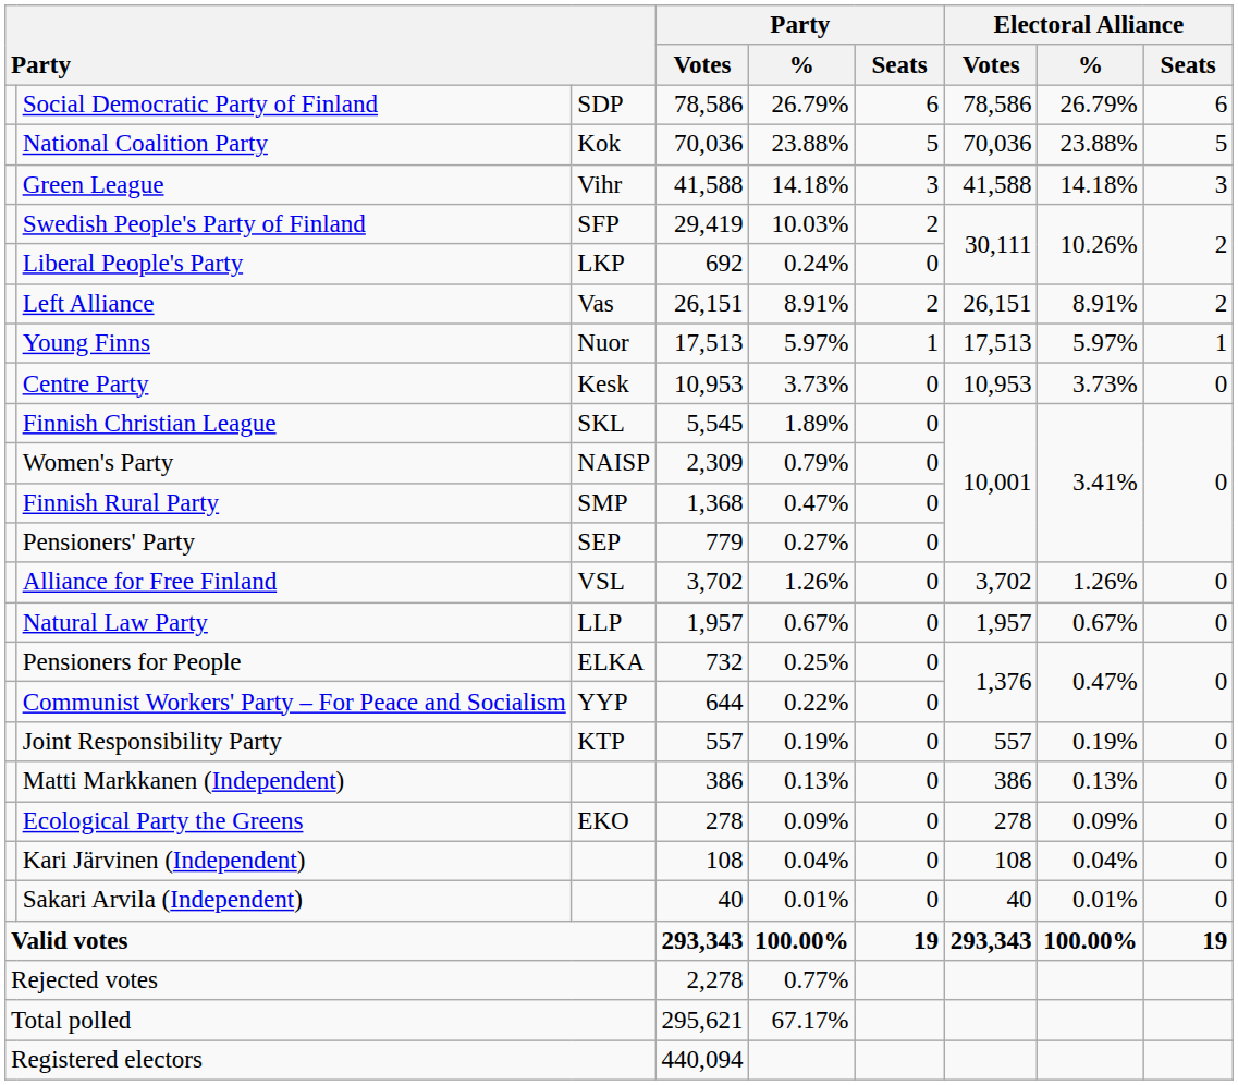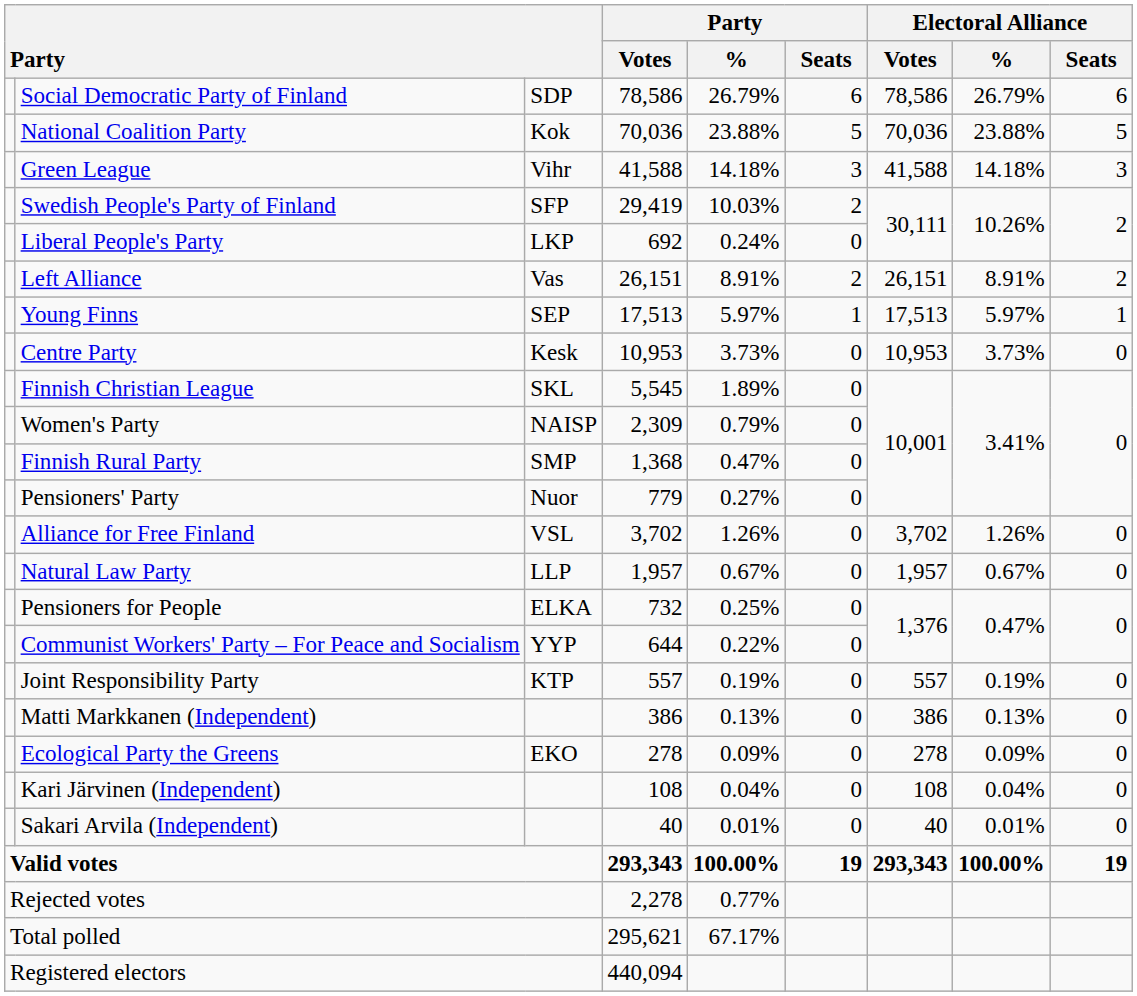 <table class="wikitable" border="1" style="text-align:right;">
 <tr>
 <th style="text-align:left;" valign=bottom rowspan=2 colspan=3>Party</th>
 <th colspan=3>Party</th>
 <th colspan=3>Electoral Alliance</th>
 </tr>
 <tr>
 <th align=center valign=bottom width="50">Votes</th>
 <th align=center valign=bottom width="50">%</th>
 <th align=center valign=bottom width="50">Seats</th>
 <th align=center valign=bottom width="50">Votes</th>
 <th align=center valign=bottom width="50">%</th>
 <th align=center valign=bottom width="50">Seats</th>
 </tr>
 <tr>
 <td></td>
 <td align=left style="white-space: nowrap;"><a href='#'>Social Democratic Party of Finland</a></td>
 <td align=left>SDP</td>
 <td>78,586</td>
 <td>26.79%</td>
 <td>6</td>
 <td>78,586</td>
 <td>26.79%</td>
 <td>6</td>
 </tr>
 <tr>
 <td></td>
 <td align=left><a href='#'>National Coalition Party</a></td>
 <td align=left>Kok</td>
 <td>70,036</td>
 <td>23.88%</td>
 <td>5</td>
 <td>70,036</td>
 <td>23.88%</td>
 <td>5</td>
 </tr>
 <tr>
 <td></td>
 <td align=left><a href='#'>Green League</a></td>
 <td align=left>Vihr</td>
 <td>41,588</td>
 <td>14.18%</td>
 <td>3</td>
 <td>41,588</td>
 <td>14.18%</td>
 <td>3</td>
 </tr>
 <tr>
 <td></td>
 <td align=left><a href='#'>Swedish People's Party of Finland</a></td>
 <td align=left>SFP</td>
 <td>29,419</td>
 <td>10.03%</td>
 <td>2</td>
 <td rowspan=2>30,111</td>
 <td rowspan=2>10.26%</td>
 <td rowspan=2>2</td>
 </tr>
 <tr>
 <td></td>
 <td align=left><a href='#'>Liberal People's Party</a></td>
 <td align=left>LKP</td>
 <td>692</td>
 <td>0.24%</td>
 <td>0</td>
 </tr>
 <tr>
 <td></td>
 <td align=left><a href='#'>Left Alliance</a></td>
 <td align=left>Vas</td>
 <td>26,151</td>
 <td>8.91%</td>
 <td>2</td>
 <td>26,151</td>
 <td>8.91%</td>
 <td>2</td>
 </tr>
 <tr>
 <td></td>
 <td align=left><a href='#'>Young Finns</a></td>
-<td align=left>Nuor</td>
+<td align=left>SEP</td>
 <td>17,513</td>
 <td>5.97%</td>
 <td>1</td>
 <td>17,513</td>
 <td>5.97%</td>
 <td>1</td>
 </tr>
 <tr>
 <td></td>
 <td align=left><a href='#'>Centre Party</a></td>
 <td align=left>Kesk</td>
 <td>10,953</td>
 <td>3.73%</td>
 <td>0</td>
 <td>10,953</td>
 <td>3.73%</td>
 <td>0</td>
 </tr>
 <tr>
 <td></td>
 <td align=left><a href='#'>Finnish Christian League</a></td>
 <td align=left>SKL</td>
 <td>5,545</td>
 <td>1.89%</td>
 <td>0</td>
 <td rowspan=4>10,001</td>
 <td rowspan=4>3.41%</td>
 <td rowspan=4>0</td>
 </tr>
 <tr>
 <td></td>
 <td align=left>Women's Party</td>
 <td align=left>NAISP</td>
 <td>2,309</td>
 <td>0.79%</td>
 <td>0</td>
 </tr>
 <tr>
 <td></td>
 <td align=left><a href='#'>Finnish Rural Party</a></td>
 <td align=left>SMP</td>
 <td>1,368</td>
 <td>0.47%</td>
 <td>0</td>
 </tr>
 <tr>
 <td></td>
 <td align=left>Pensioners' Party</td>
-<td align=left>SEP</td>
+<td align=left>Nuor</td>
 <td>779</td>
 <td>0.27%</td>
 <td>0</td>
 </tr>
 <tr>
 <td></td>
 <td align=left><a href='#'>Alliance for Free Finland</a></td>
 <td align=left>VSL</td>
 <td>3,702</td>
 <td>1.26%</td>
 <td>0</td>
 <td>3,702</td>
 <td>1.26%</td>
 <td>0</td>
 </tr>
 <tr>
 <td></td>
 <td align=left><a href='#'>Natural Law Party</a></td>
 <td align=left>LLP</td>
 <td>1,957</td>
 <td>0.67%</td>
 <td>0</td>
 <td>1,957</td>
 <td>0.67%</td>
 <td>0</td>
 </tr>
 <tr>
 <td></td>
 <td align=left>Pensioners for People</td>
 <td align=left>ELKA</td>
 <td>732</td>
 <td>0.25%</td>
 <td>0</td>
 <td rowspan=2>1,376</td>
 <td rowspan=2>0.47%</td>
 <td rowspan=2>0</td>
 </tr>
 <tr>
 <td></td>
 <td align=left><a href='#'>Communist Workers' Party – For Peace and Socialism</a></td>
 <td align=left>YYP</td>
 <td>644</td>
 <td>0.22%</td>
 <td>0</td>
 </tr>
 <tr>
 <td></td>
 <td align=left>Joint Responsibility Party</td>
 <td align=left>KTP</td>
 <td>557</td>
 <td>0.19%</td>
 <td>0</td>
 <td>557</td>
 <td>0.19%</td>
 <td>0</td>
 </tr>
 <tr>
 <td></td>
 <td align=left>Matti Markkanen  (<a href='#'>Independent</a>)</td>
 <td align=left></td>
 <td>386</td>
 <td>0.13%</td>
 <td>0</td>
 <td>386</td>
 <td>0.13%</td>
 <td>0</td>
 </tr>
 <tr>
 <td></td>
 <td align=left><a href='#'>Ecological Party the Greens</a></td>
 <td align=left>EKO</td>
 <td>278</td>
 <td>0.09%</td>
 <td>0</td>
 <td>278</td>
 <td>0.09%</td>
 <td>0</td>
 </tr>
 <tr>
 <td></td>
 <td align=left>Kari Järvinen (<a href='#'>Independent</a>)</td>
 <td align=left></td>
 <td>108</td>
 <td>0.04%</td>
 <td>0</td>
 <td>108</td>
 <td>0.04%</td>
 <td>0</td>
 </tr>
 <tr>
 <td></td>
 <td align=left>Sakari Arvila (<a href='#'>Independent</a>)</td>
 <td align=left></td>
 <td>40</td>
 <td>0.01%</td>
 <td>0</td>
 <td>40</td>
 <td>0.01%</td>
 <td>0</td>
 </tr>
 <tr style="font-weight:bold">
 <td align=left colspan=3>Valid votes</td>
 <td>293,343</td>
 <td>100.00%</td>
 <td>19</td>
 <td>293,343</td>
 <td>100.00%</td>
 <td>19</td>
 </tr>
 <tr>
 <td align=left colspan=3>Rejected votes</td>
 <td>2,278</td>
 <td>0.77%</td>
 <td></td>
 <td></td>
 <td></td>
 <td></td>
 </tr>
 <tr>
 <td align=left colspan=3>Total polled</td>
 <td>295,621</td>
 <td>67.17%</td>
 <td></td>
 <td></td>
 <td></td>
 <td></td>
 </tr>
 <tr>
 <td align=left colspan=3>Registered electors</td>
 <td>440,094</td>
 <td></td>
 <td></td>
 <td></td>
 <td></td>
 <td></td>
 </tr>
 </table>
